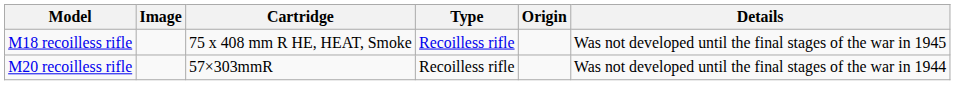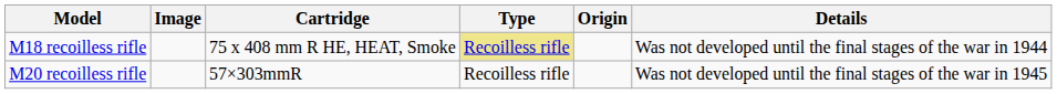 <table class="wikitable">
 <tr>
 <th>Model</th>
 <th>Image</th>
 <th>Cartridge</th>
 <th>Type</th>
 <th>Origin</th>
 <th>Details</th>
 </tr>
 <tr>
 <td><a href='#'>M18 recoilless rifle</a></td>
 <td></td>
 <td>75 x 408 mm R HE, HEAT, Smoke</td>
-<td><a href='#'>Recoilless rifle</a></td>
+<td style="background: khaki;"><a href='#'>Recoilless rifle</a></td>
 <td></td>
-<td>Was not developed until the final stages of the war in 1945</td>
+<td>Was not developed until the final stages of the war in 1944</td>
 </tr>
 <tr>
 <td><a href='#'>M20 recoilless rifle</a></td>
 <td></td>
 <td>57×303mmR</td>
 <td>Recoilless rifle</td>
 <td></td>
-<td>Was not developed until the final stages of the war in 1944</td>
+<td>Was not developed until the final stages of the war in 1945</td>
 </tr>
 </table>
